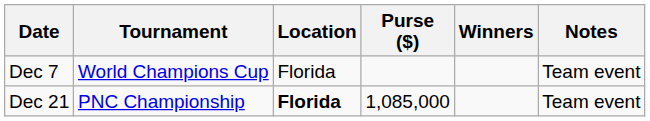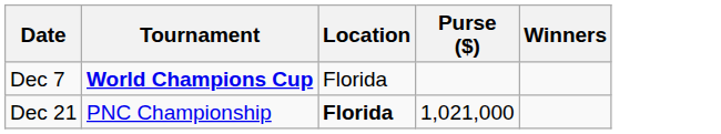 <table class="wikitable" style="font-size:95%">
 <tr>
 <th>Date</th>
 <th>Tournament</th>
 <th>Location</th>
 <th>Purse<br>($)</th>
 <th>Winners</th>
-<th>Notes</th>
 </tr>
 <tr>
 <td>Dec 7</td>
-<td><a href='#'>World Champions Cup</a></td>
+<td><strong><a href='#'>World Champions Cup</a></strong></td>
 <td>Florida</td>
 <td align=center></td>
 <td></td>
-<td>Team event</td>
 </tr>
 <tr>
 <td>Dec 21</td>
 <td><a href='#'>PNC Championship</a></td>
 <td><strong>Florida</strong></td>
-<td align=right>1,085,000</td>
+<td align=right>1,021,000</td>
 <td></td>
-<td>Team event</td>
 </tr>
 </table>
